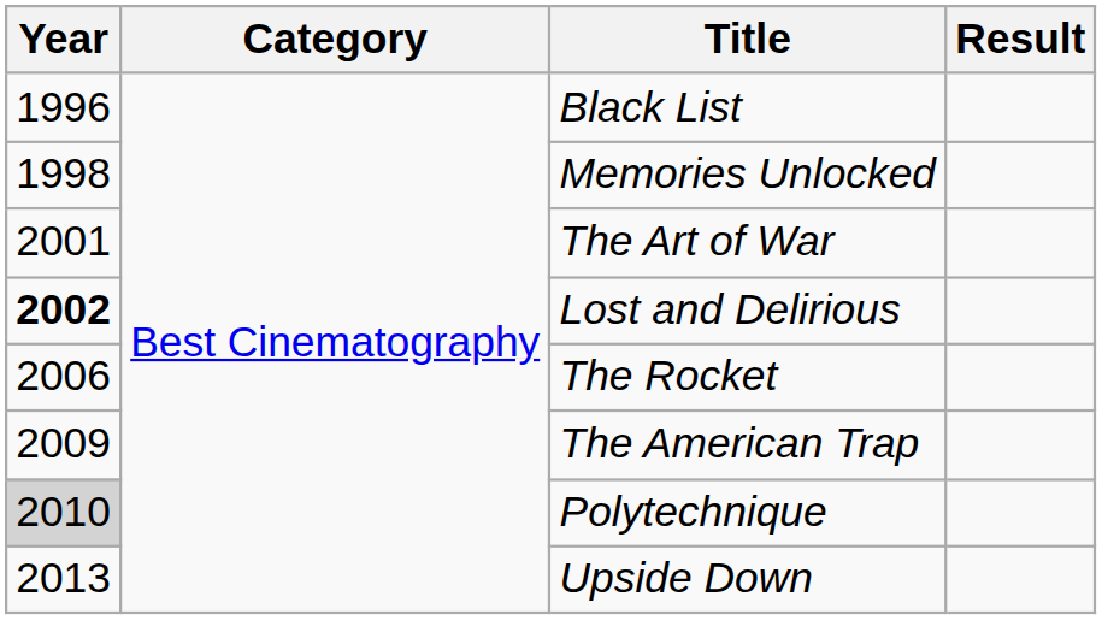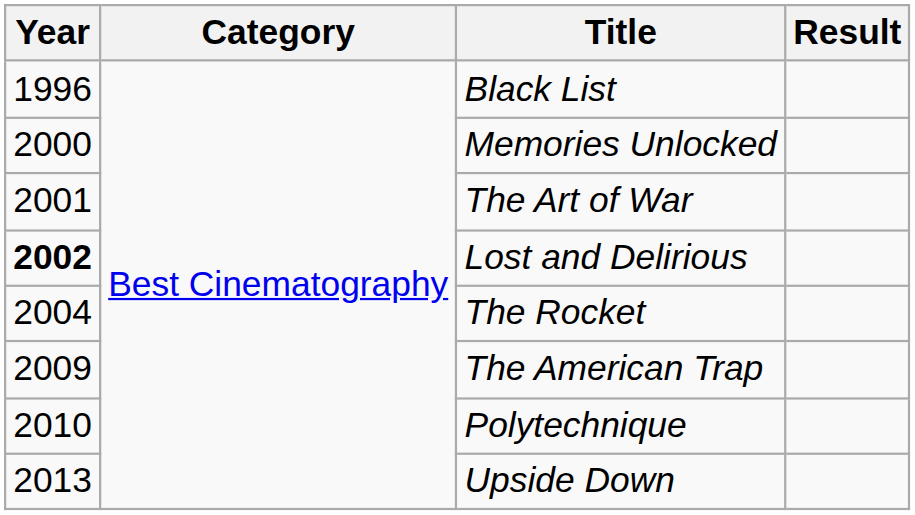 <table class="wikitable">
 <tr>
 <th>Year</th>
 <th>Category</th>
 <th>Title</th>
 <th>Result</th>
 </tr>
 <tr>
 <td>1996</td>
 <td rowspan=8><a href='#'>Best Cinematography</a></td>
 <td><em>Black List</em></td>
 <td></td>
 </tr>
 <tr>
-<td>1998</td>
+<td>2000</td>
 <td><em>Memories Unlocked</em></td>
 <td></td>
 </tr>
 <tr>
 <td>2001</td>
 <td><em>The Art of War</em></td>
 <td></td>
 </tr>
 <tr>
 <td><strong>2002</strong></td>
 <td><em>Lost and Delirious</em></td>
 <td></td>
 </tr>
 <tr>
-<td>2006</td>
+<td>2004</td>
 <td><em>The Rocket</em></td>
 <td></td>
 </tr>
 <tr>
 <td>2009</td>
 <td><em>The American Trap</em></td>
 <td></td>
 </tr>
 <tr>
-<td style="background: lightgrey;">2010</td>
+<td>2010</td>
 <td><em>Polytechnique</em></td>
 <td></td>
 </tr>
 <tr>
 <td>2013</td>
 <td><em>Upside Down</em></td>
 <td></td>
 </tr>
 </table>
